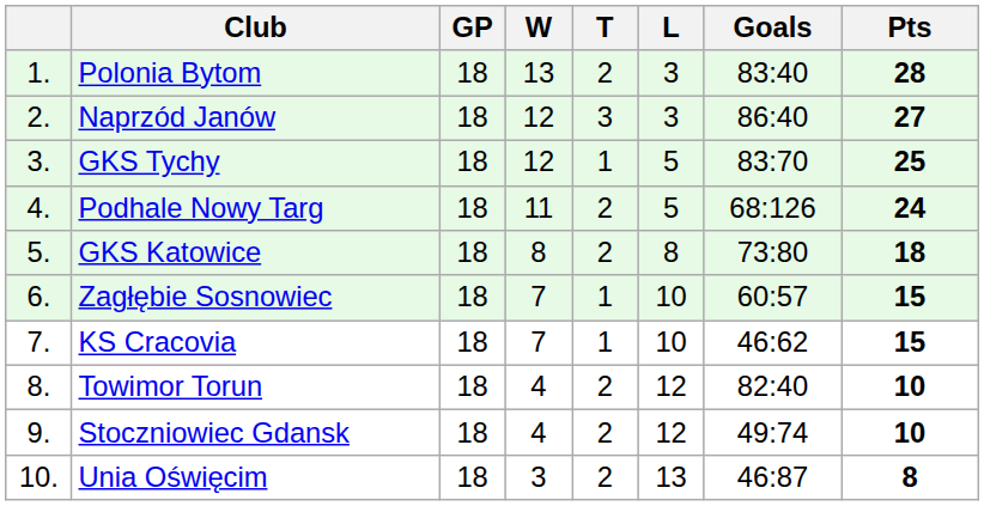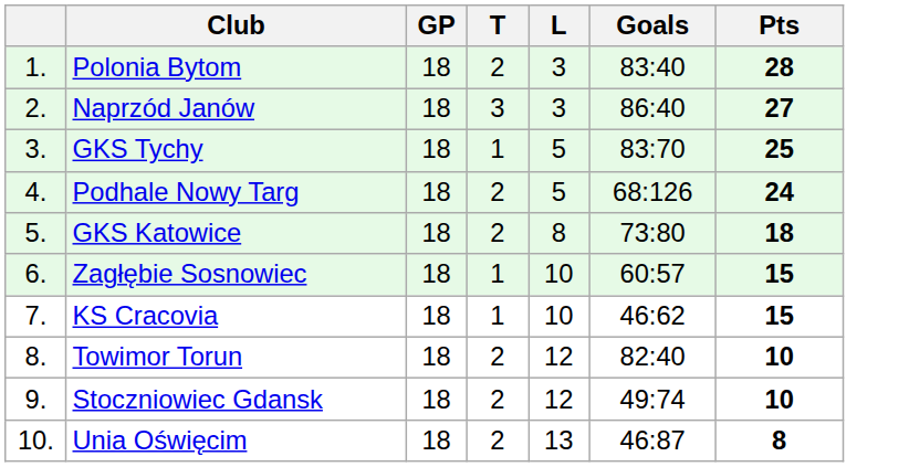 <table class="wikitable">
 <tr>
 <th width="30"></th>
 <th width="200">Club</th>
 <th width="30">GP</th>
-<th width="30">W</th>
 <th width="30">T</th>
 <th width="30">L</th>
 <th width="70">Goals</th>
 <th width="70">Pts</th>
 </tr>
 <tr bgcolor="#e6fae6" align="center">
 <td>1.</td>
 <td align="left"><a href='#'>Polonia Bytom</a></td>
 <td>18</td>
-<td>13</td>
 <td>2</td>
 <td>3</td>
 <td>83:40</td>
 <td><strong>28</strong></td>
 </tr>
 <tr bgcolor="#e6fae6" align="center">
 <td>2.</td>
 <td align="left"><a href='#'>Naprzód Janów</a></td>
 <td>18</td>
-<td>12</td>
 <td>3</td>
 <td>3</td>
 <td>86:40</td>
 <td><strong>27</strong></td>
 </tr>
 <tr bgcolor="#e6fae6" align="center">
 <td>3.</td>
 <td align="left"><a href='#'>GKS Tychy</a></td>
 <td>18</td>
-<td>12</td>
 <td>1</td>
 <td>5</td>
 <td>83:70</td>
 <td><strong>25</strong></td>
 </tr>
 <tr bgcolor="#e6fae6" align="center">
 <td>4.</td>
 <td align="left"><a href='#'>Podhale Nowy Targ</a></td>
 <td>18</td>
-<td>11</td>
 <td>2</td>
 <td>5</td>
 <td>68:126</td>
 <td><strong>24</strong></td>
 </tr>
 <tr bgcolor="#e6fae6" align="center">
 <td>5.</td>
 <td align="left"><a href='#'>GKS Katowice</a></td>
 <td>18</td>
-<td>8</td>
 <td>2</td>
 <td>8</td>
 <td>73:80</td>
 <td><strong>18</strong></td>
 </tr>
 <tr bgcolor="#e6fae6" align="center">
 <td>6.</td>
 <td align="left"><a href='#'>Zagłębie Sosnowiec</a></td>
 <td>18</td>
-<td>7</td>
 <td>1</td>
 <td>10</td>
 <td>60:57</td>
 <td><strong>15</strong></td>
 </tr>
 <tr bgcolor="#FFFFFF" align="center">
 <td>7.</td>
 <td align="left"><a href='#'>KS Cracovia</a></td>
 <td>18</td>
-<td>7</td>
 <td>1</td>
 <td>10</td>
 <td>46:62</td>
 <td><strong>15</strong></td>
 </tr>
 <tr bgcolor="#FFFFFF" align="center">
 <td>8.</td>
 <td align="left"><a href='#'>Towimor Torun</a></td>
 <td>18</td>
-<td>4</td>
 <td>2</td>
 <td>12</td>
 <td>82:40</td>
 <td><strong>10</strong></td>
 </tr>
 <tr bgcolor="#FFFFFF" align="center">
 <td>9.</td>
 <td align="left"><a href='#'>Stoczniowiec Gdansk</a></td>
 <td>18</td>
-<td>4</td>
 <td>2</td>
 <td>12</td>
 <td>49:74</td>
 <td><strong>10</strong></td>
 </tr>
 <tr bgcolor="#FFFFFF" align="center">
 <td>10.</td>
 <td align="left"><a href='#'>Unia Oświęcim</a></td>
 <td>18</td>
-<td>3</td>
 <td>2</td>
 <td>13</td>
 <td>46:87</td>
 <td><strong>8</strong></td>
 </tr>
 </table>
